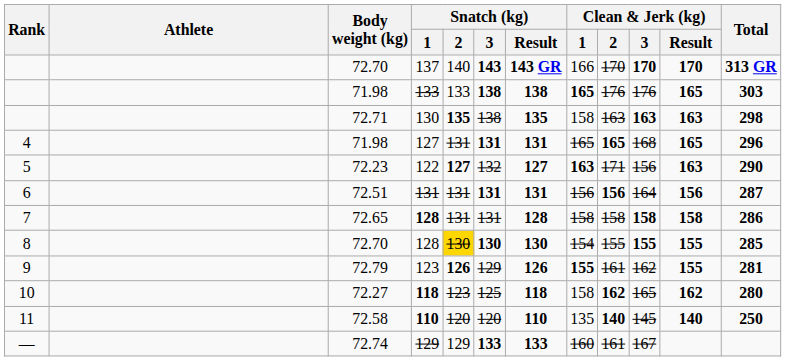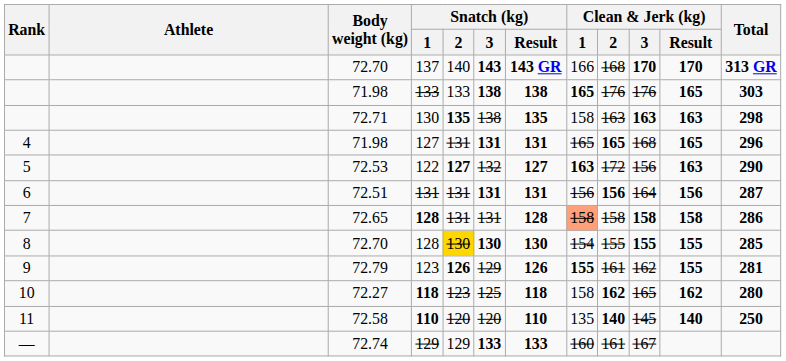 <table class = "wikitable sortable" style="text-align:center;">
 <tr>
 <th rowspan=2>Rank</th>
 <th rowspan=2 width=275>Athlete</th>
 <th rowspan=2>Body<br>weight (kg)</th>
 <th colspan=4>Snatch (kg)</th>
 <th colspan=4>Clean & Jerk (kg)</th>
 <th rowspan=2>Total</th>
 </tr>
 <tr>
 <th class="unsortable">1</th>
 <th class="unsortable">2</th>
 <th class="unsortable">3</th>
 <th width=55>Result</th>
 <th class="unsortable">1</th>
 <th class="unsortable">2</th>
 <th class="unsortable">3</th>
 <th width=55>Result</th>
 </tr>
 <tr>
 <td></td>
 <td align=left></td>
 <td>72.70</td>
 <td>137</td>
 <td>140</td>
 <td><strong>143</strong></td>
 <td><strong>143 <a href='#'>GR</a></strong></td>
 <td>166</td>
-<td><s>170</s></td>
+<td><s>168</s></td>
 <td><strong>170</strong></td>
 <td><strong>170</strong></td>
 <td><strong>313 <a href='#'>GR</a></strong></td>
 </tr>
 <tr>
 <td></td>
 <td align=left></td>
 <td>71.98</td>
 <td><s>133</s></td>
 <td>133</td>
 <td><strong>138</strong></td>
 <td><strong>138</strong></td>
 <td><strong>165</strong></td>
 <td><s>176</s></td>
 <td><s>176</s></td>
 <td><strong>165</strong></td>
 <td><strong>303</strong></td>
 </tr>
 <tr>
 <td></td>
 <td align=left></td>
 <td>72.71</td>
 <td>130</td>
 <td><strong>135</strong></td>
 <td><s>138</s></td>
 <td><strong>135</strong></td>
 <td>158</td>
 <td><s>163</s></td>
 <td><strong>163</strong></td>
 <td><strong>163</strong></td>
 <td><strong>298</strong></td>
 </tr>
 <tr>
 <td>4</td>
 <td align=left></td>
 <td>71.98</td>
 <td>127</td>
 <td><s>131</s></td>
 <td><strong>131</strong></td>
 <td><strong>131</strong></td>
 <td><s>165</s></td>
 <td><strong>165</strong></td>
 <td><s>168</s></td>
 <td><strong>165</strong></td>
 <td><strong>296</strong></td>
 </tr>
 <tr>
 <td>5</td>
 <td align="left"></td>
-<td>72.23</td>
+<td>72.53</td>
 <td>122</td>
 <td><strong>127</strong></td>
 <td><s>132</s></td>
 <td><strong>127</strong></td>
 <td><strong>163</strong></td>
-<td><s>171</s></td>
+<td><s>172</s></td>
 <td><s>156</s></td>
 <td><strong>163</strong></td>
 <td><strong>290</strong></td>
 </tr>
 <tr>
 <td>6</td>
 <td align="left"></td>
 <td>72.51</td>
 <td><s>131</s></td>
 <td><s>131</s></td>
 <td><strong>131</strong></td>
 <td><strong>131</strong></td>
 <td><s>156</s></td>
 <td><strong>156</strong></td>
 <td><s>164</s></td>
 <td><strong>156</strong></td>
 <td><strong>287</strong></td>
 </tr>
 <tr>
 <td>7</td>
 <td align=left></td>
 <td>72.65</td>
 <td><strong>128</strong></td>
 <td><s>131</s></td>
 <td><s>131</s></td>
 <td><strong>128</strong></td>
-<td><s>158</s></td>
+<td style="background: lightsalmon;"><s>158</s></td>
 <td><s>158</s></td>
 <td><strong>158</strong></td>
 <td><strong>158</strong></td>
 <td><strong>286</strong></td>
 </tr>
 <tr>
 <td>8</td>
 <td align=left></td>
 <td>72.70</td>
 <td>128</td>
 <td style="background: gold;"><s>130</s></td>
 <td><strong>130</strong></td>
 <td><strong>130</strong></td>
 <td><s>154</s></td>
 <td><s>155</s></td>
 <td><strong>155</strong></td>
 <td><strong>155</strong></td>
 <td><strong>285</strong></td>
 </tr>
 <tr>
 <td>9</td>
 <td align=left></td>
 <td>72.79</td>
 <td>123</td>
 <td><strong>126</strong></td>
 <td><s>129</s></td>
 <td><strong>126</strong></td>
 <td><strong>155</strong></td>
 <td><s>161</s></td>
 <td><s>162</s></td>
 <td><strong>155</strong></td>
 <td><strong>281</strong></td>
 </tr>
 <tr>
 <td>10</td>
 <td align=left></td>
 <td>72.27</td>
 <td><strong>118</strong></td>
 <td><s>123</s></td>
 <td><s>125</s></td>
 <td><strong>118</strong></td>
 <td>158</td>
 <td><strong>162</strong></td>
 <td><s>165</s></td>
 <td><strong>162</strong></td>
 <td><strong>280</strong></td>
 </tr>
 <tr>
 <td>11</td>
 <td align=left></td>
 <td>72.58</td>
 <td><strong>110</strong></td>
 <td><s>120</s></td>
 <td><s>120</s></td>
 <td><strong>110</strong></td>
 <td>135</td>
 <td><strong>140</strong></td>
 <td><s>145</s></td>
 <td><strong>140</strong></td>
 <td><strong>250</strong></td>
 </tr>
 <tr>
 <td>―</td>
 <td align="left"></td>
 <td>72.74</td>
 <td><s>129</s></td>
 <td>129</td>
 <td><strong>133</strong></td>
 <td><strong>133</strong></td>
 <td><s>160</s></td>
 <td><s>161</s></td>
 <td><s>167</s></td>
 <td><strong></strong></td>
 <td><strong></strong></td>
 </tr>
 </table>
